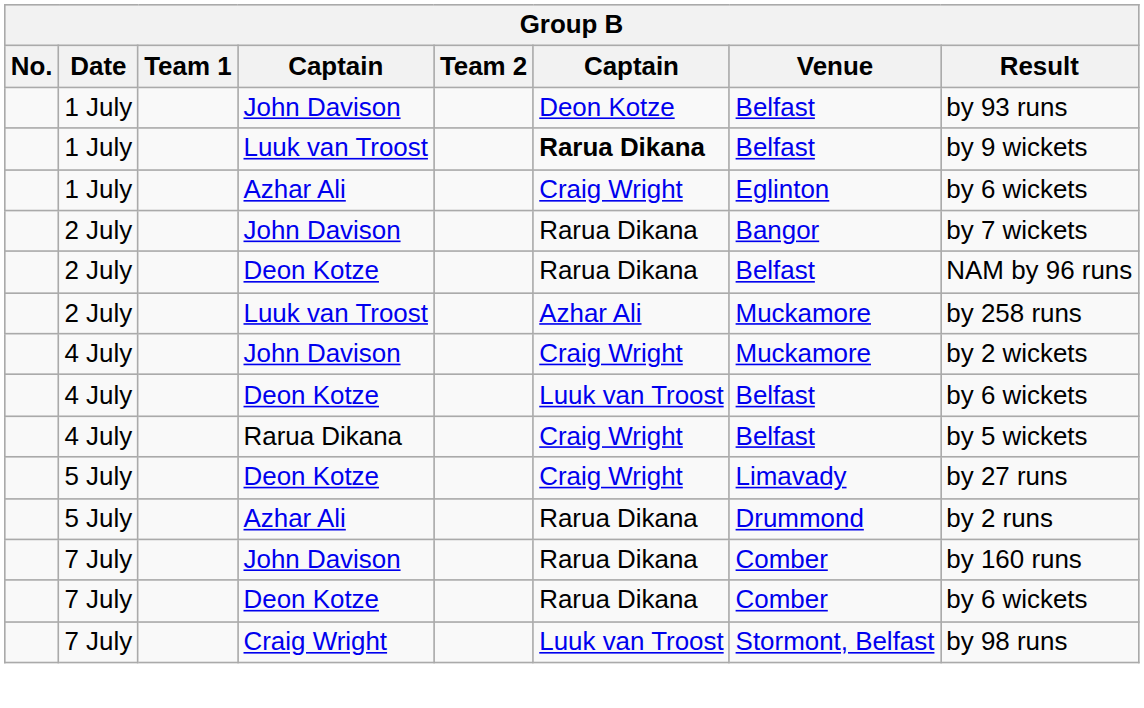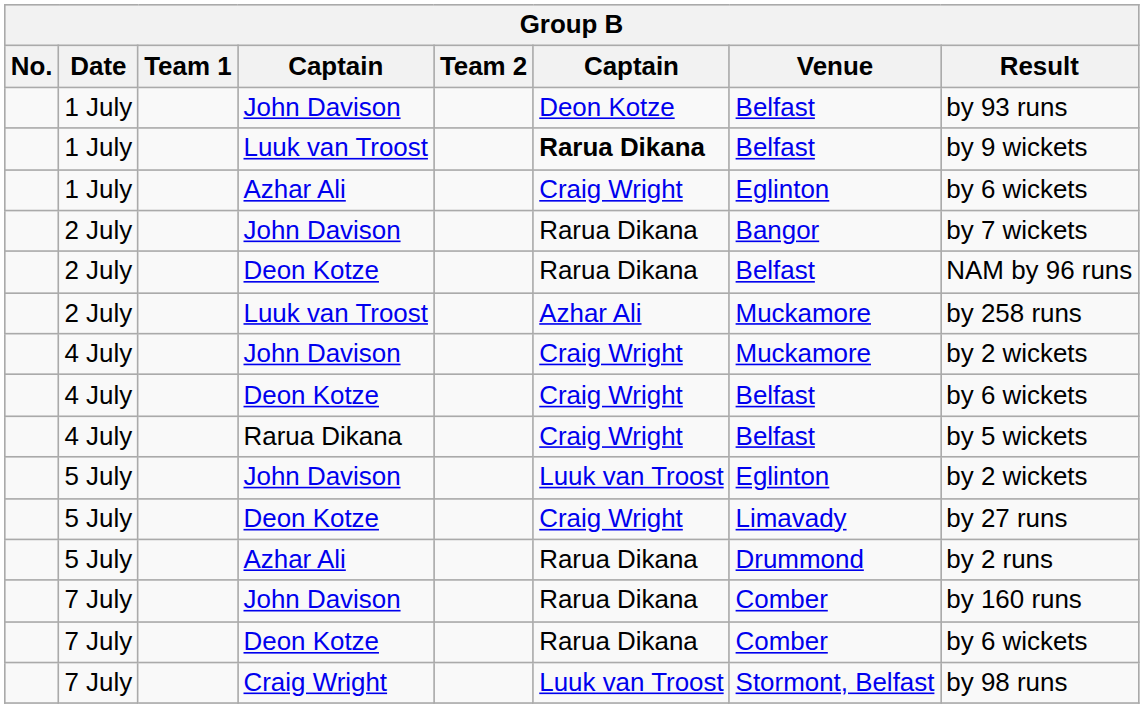 <table class="wikitable">
 <tr>
 <th colspan="8">Group B</th>
 </tr>
 <tr>
 <th>No.</th>
 <th>Date</th>
 <th>Team 1</th>
 <th>Captain</th>
 <th>Team 2</th>
 <th>Captain</th>
 <th>Venue</th>
 <th>Result</th>
 </tr>
 <tr>
 <td></td>
 <td>1 July</td>
 <td></td>
 <td><a href='#'>John Davison</a></td>
 <td></td>
 <td><a href='#'>Deon Kotze</a></td>
 <td><a href='#'>Belfast</a></td>
 <td> by 93 runs</td>
 </tr>
 <tr>
 <td></td>
 <td>1 July</td>
 <td></td>
 <td><a href='#'>Luuk van Troost</a></td>
 <td></td>
 <td><strong>Rarua Dikana</strong></td>
 <td><a href='#'>Belfast</a></td>
 <td> by 9 wickets</td>
 </tr>
 <tr>
 <td></td>
 <td>1 July</td>
 <td></td>
 <td><a href='#'>Azhar Ali</a></td>
 <td></td>
 <td><a href='#'>Craig Wright</a></td>
 <td><a href='#'>Eglinton</a></td>
 <td> by 6 wickets</td>
 </tr>
 <tr>
 <td></td>
 <td>2 July</td>
 <td></td>
 <td><a href='#'>John Davison</a></td>
 <td></td>
 <td>Rarua Dikana</td>
 <td><a href='#'>Bangor</a></td>
 <td> by 7 wickets</td>
 </tr>
 <tr>
 <td></td>
 <td>2 July</td>
 <td></td>
 <td><a href='#'>Deon Kotze</a></td>
 <td></td>
 <td>Rarua Dikana</td>
 <td><a href='#'>Belfast</a></td>
 <td>NAM by 96 runs</td>
 </tr>
 <tr>
 <td></td>
 <td>2 July</td>
 <td></td>
 <td><a href='#'>Luuk van Troost</a></td>
 <td></td>
 <td><a href='#'>Azhar Ali</a></td>
 <td><a href='#'>Muckamore</a></td>
 <td> by 258 runs</td>
 </tr>
 <tr>
 <td></td>
 <td>4 July</td>
 <td></td>
 <td><a href='#'>John Davison</a></td>
 <td></td>
 <td><a href='#'>Craig Wright</a></td>
 <td><a href='#'>Muckamore</a></td>
 <td> by 2 wickets</td>
 </tr>
 <tr>
 <td></td>
 <td>4 July</td>
 <td></td>
 <td><a href='#'>Deon Kotze</a></td>
 <td></td>
-<td><a href='#'>Luuk van Troost</a></td>
+<td><a href='#'>Craig Wright</a></td>
 <td><a href='#'>Belfast</a></td>
 <td> by 6 wickets</td>
 </tr>
 <tr>
 <td></td>
 <td>4 July</td>
 <td></td>
 <td>Rarua Dikana</td>
 <td></td>
 <td><a href='#'>Craig Wright</a></td>
 <td><a href='#'>Belfast</a></td>
 <td> by 5 wickets</td>
+</tr>
+<tr>
+<td></td>
+<td>5 July</td>
+<td></td>
+<td><a href='#'>John Davison</a></td>
+<td></td>
+<td><a href='#'>Luuk van Troost</a></td>
+<td><a href='#'>Eglinton</a></td>
+<td> by 2 wickets</td>
 </tr>
 <tr>
 <td></td>
 <td>5 July</td>
 <td></td>
 <td><a href='#'>Deon Kotze</a></td>
 <td></td>
 <td><a href='#'>Craig Wright</a></td>
 <td><a href='#'>Limavady</a></td>
 <td> by 27 runs</td>
 </tr>
 <tr>
 <td></td>
 <td>5 July</td>
 <td></td>
 <td><a href='#'>Azhar Ali</a></td>
 <td></td>
 <td>Rarua Dikana</td>
 <td><a href='#'>Drummond</a></td>
 <td> by 2 runs</td>
 </tr>
 <tr>
 <td></td>
 <td>7 July</td>
 <td></td>
 <td><a href='#'>John Davison</a></td>
 <td></td>
 <td>Rarua Dikana</td>
 <td><a href='#'>Comber</a></td>
 <td> by 160 runs</td>
 </tr>
 <tr>
 <td></td>
 <td>7 July</td>
 <td></td>
 <td><a href='#'>Deon Kotze</a></td>
 <td></td>
 <td>Rarua Dikana</td>
 <td><a href='#'>Comber</a></td>
 <td> by 6 wickets</td>
 </tr>
 <tr>
 <td></td>
 <td>7 July</td>
 <td></td>
 <td><a href='#'>Craig Wright</a></td>
 <td></td>
 <td><a href='#'>Luuk van Troost</a></td>
 <td><a href='#'>Stormont, Belfast</a></td>
 <td> by 98 runs</td>
 </tr>
 </table>
